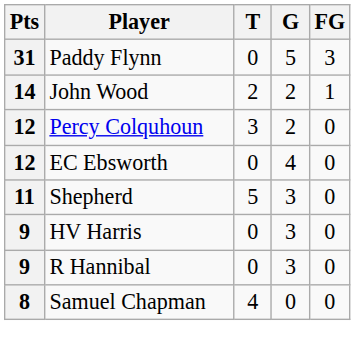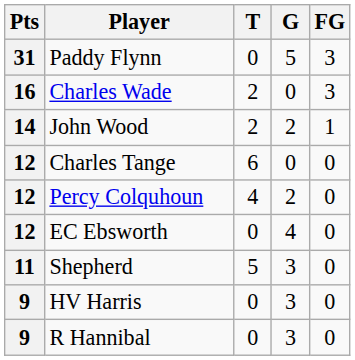 <table class="wikitable" style="text-align:center;">
 <tr>
 <th width="20">Pts</th>
 <th width="130">Player</th>
 <th width="20">T</th>
 <th width="20">G</th>
 <th width="20">FG</th>
 </tr>
 <tr>
 <th>31</th>
 <td style="text-align:left;"> Paddy Flynn</td>
 <td>0</td>
 <td>5</td>
 <td>3</td>
 </tr>
 <tr>
+<th>16</th>
+<td style="text-align:left;"> <a href='#'>Charles Wade</a></td>
+<td>2</td>
+<td>0</td>
+<td>3</td>
+</tr>
+<tr>
 <th>14</th>
 <td style="text-align:left;"> John Wood</td>
 <td>2</td>
 <td>2</td>
 <td>1</td>
 </tr>
 <tr>
 <th>12</th>
+<td style="text-align:left;"> Charles Tange</td>
+<td>6</td>
+<td>0</td>
+<td>0</td>
+</tr>
+<tr>
+<th>12</th>
 <td style="text-align:left;"> <a href='#'>Percy Colquhoun</a></td>
-<td>3</td>
+<td>4</td>
 <td>2</td>
 <td>0</td>
 </tr>
 <tr>
 <th>12</th>
 <td style="text-align:left;"> EC Ebsworth</td>
 <td>0</td>
 <td>4</td>
 <td>0</td>
 </tr>
 <tr>
 <th>11</th>
 <td style="text-align:left;"> Shepherd</td>
 <td>5</td>
 <td>3</td>
 <td>0</td>
 </tr>
 <tr>
 <th>9</th>
 <td style="text-align:left;"> HV Harris</td>
 <td>0</td>
 <td>3</td>
 <td>0</td>
 </tr>
 <tr>
 <th>9</th>
 <td style="text-align:left;"> R Hannibal</td>
 <td>0</td>
 <td>3</td>
 <td>0</td>
 </tr>
-<tr>
-<th>8</th>
-<td style="text-align:left;"> Samuel Chapman</td>
-<td>4</td>
-<td>0</td>
-<td>0</td>
-</tr>
 </table>
